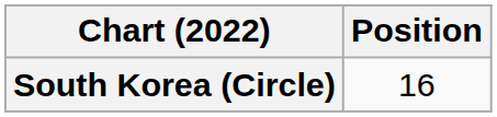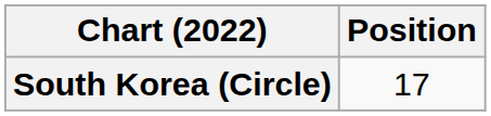 <table class="wikitable plainrowheaders" style="text-align:center">
 <tr>
 <th scope="col">Chart (2022)</th>
 <th scope="col">Position</th>
 </tr>
 <tr>
 <th scope="row">South Korea (Circle)</th>
-<td>16</td>
+<td>17</td>
 </tr>
 </table>
